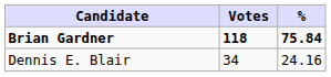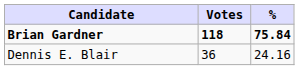 <table class="wikitable">
 <tr>
 <th style="background:#ddf; width:200px;">Candidate</th>
 <th style="background:#ddf; width:50px;">Votes</th>
 <th style="background:#ddf; width:30px;">%</th>
 </tr>
 <tr>
 <td><strong>Brian Gardner</strong></td>
 <td><strong>118</strong></td>
 <td><strong>75.84</strong></td>
 </tr>
 <tr>
 <td>Dennis E. Blair</td>
-<td>34</td>
+<td>36</td>
 <td>24.16</td>
 </tr>
 </table>
